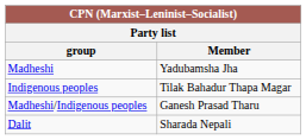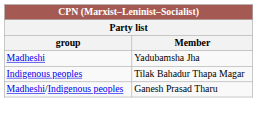 <table class="wikitable mw-collapsible mw-collapsed" role="presentation">
 <tr>
 <th colspan="2" style="width: 300pt; background:#a45a52; color: white;">CPN (Marxist–Leninist–Socialist)</th>
 </tr>
 <tr>
 <th colspan="2">Party list</th>
 </tr>
 <tr>
 <th> group</th>
 <th>Member</th>
 </tr>
 <tr>
 <td><a href='#'>Madheshi</a></td>
 <td>Yadubamsha Jha</td>
 </tr>
 <tr>
 <td><a href='#'>Indigenous peoples</a></td>
 <td>Tilak Bahadur Thapa Magar</td>
 </tr>
 <tr>
 <td><a href='#'>Madheshi</a>/<a href='#'>Indigenous peoples</a></td>
 <td>Ganesh Prasad Tharu</td>
 </tr>
-<tr>
-<td><a href='#'>Dalit</a></td>
-<td>Sharada Nepali</td>
-</tr>
 </table>
